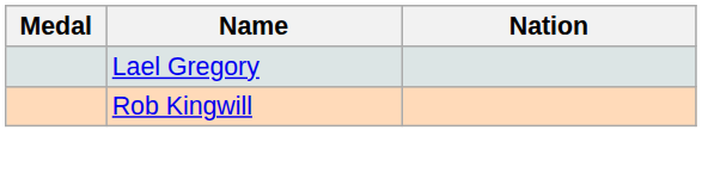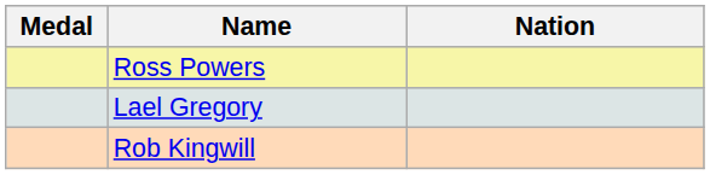 <table class=wikitable style="border:1px solid #AAAAAA;font-size:90%">
 <tr bgcolor="#E4E4E4">
 <th width=50>Medal</th>
 <th width=160>Name</th>
 <th width=160>Nation</th>
+</tr>
+<tr bgcolor="#F7F6A8">
+<td align="center"></td>
+<td><a href='#'>Ross Powers</a></td>
+<td></td>
 </tr>
 <tr bgcolor="#DCE5E5">
 <td align="center"></td>
 <td><a href='#'>Lael Gregory</a></td>
 <td></td>
 </tr>
 <tr bgcolor="#FFDAB9">
 <td align="center"></td>
 <td><a href='#'>Rob Kingwill</a></td>
 <td></td>
 </tr>
 </table>
